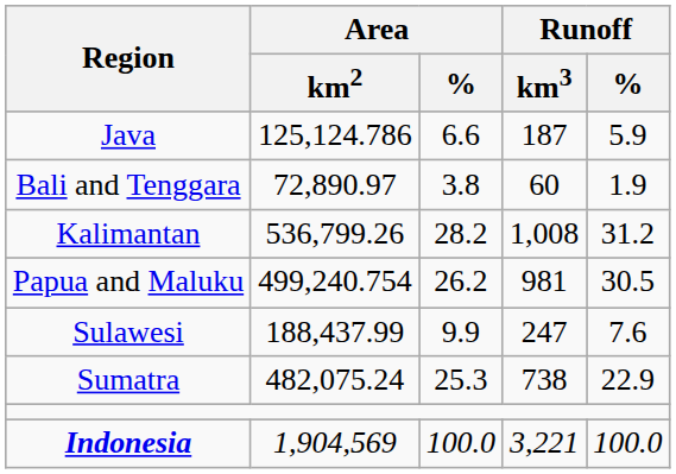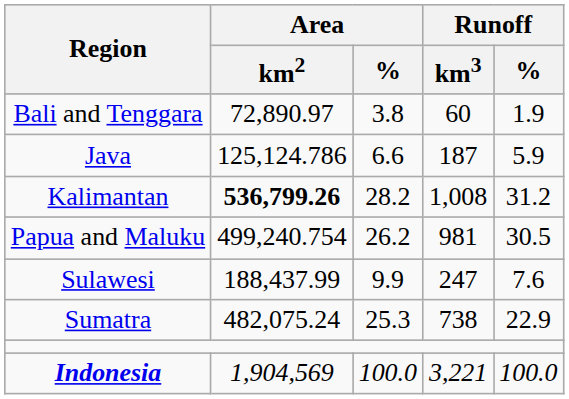 <table class="wikitable" style="text-align:center;">
 <tr>
 <th rowspan="2">Region</th>
 <th colspan="2">Area</th>
 <th colspan="2">Runoff</th>
 </tr>
 <tr>
 <th>km<sup>2</sup></th>
 <th>%</th>
 <th>km<sup>3</sup></th>
 <th>%</th>
 </tr>
 <tr>
+<td><a href='#'>Bali</a> and <a href='#'>Tenggara</a></td>
+<td>72,890.97</td>
+<td>3.8</td>
+<td>60</td>
+<td>1.9</td>
+</tr>
+<tr>
 <td><a href='#'>Java</a></td>
 <td>125,124.786</td>
 <td>6.6</td>
 <td>187</td>
 <td>5.9</td>
 </tr>
 <tr>
-<td><a href='#'>Bali</a> and <a href='#'>Tenggara</a></td>
-<td>72,890.97</td>
-<td>3.8</td>
-<td>60</td>
-<td>1.9</td>
-</tr>
-<tr>
 <td><a href='#'>Kalimantan</a></td>
-<td>536,799.26</td>
+<td><strong>536,799.26</strong></td>
 <td>28.2</td>
 <td>1,008</td>
 <td>31.2</td>
 </tr>
 <tr>
 <td><a href='#'>Papua</a> and <a href='#'>Maluku</a></td>
 <td>499,240.754</td>
 <td>26.2</td>
 <td>981</td>
 <td>30.5</td>
 </tr>
 <tr>
 <td><a href='#'>Sulawesi</a></td>
 <td>188,437.99</td>
 <td>9.9</td>
 <td>247</td>
 <td>7.6</td>
 </tr>
 <tr>
 <td><a href='#'>Sumatra</a></td>
 <td>482,075.24</td>
 <td>25.3</td>
 <td>738</td>
 <td>22.9</td>
 </tr>
 <tr>
 <td colspan="5"></td>
 </tr>
 <tr>
 <td><strong><em><a href='#'>Indonesia</a></em></strong></td>
 <td><em>1,904,569</em></td>
 <td><em>100.0</em></td>
 <td><em>3,221</em></td>
 <td><em>100.0</em></td>
 </tr>
 </table>
